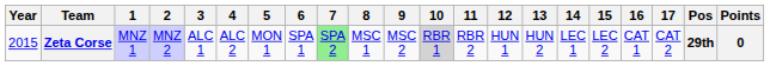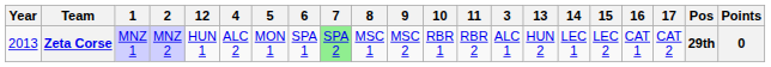 <table class="wikitable" style="text-align:center; font-size:85%">
 <tr>
 <th>Year</th>
 <th>Team</th>
 <th>1</th>
 <th>2</th>
-<th>3</th>
+<th>12</th>
 <th>4</th>
 <th>5</th>
 <th>6</th>
 <th>7</th>
 <th>8</th>
 <th>9</th>
 <th>10</th>
 <th>11</th>
-<th>12</th>
+<th>3</th>
 <th>13</th>
 <th>14</th>
 <th>15</th>
 <th>16</th>
 <th>17</th>
 <th>Pos</th>
 <th>Points</th>
 </tr>
 <tr>
-<td><a href='#'>2015</a></td>
+<td><a href='#'>2013</a></td>
 <th nowrap><a href='#'>Zeta Corse</a></th>
 <td style="background:#CFCFFF;"><a href='#'>MNZ<br>1</a><br></td>
 <td style="background:#CFCFFF;"><a href='#'>MNZ<br>2</a><br></td>
-<td><a href='#'>ALC<br>1</a></td>
+<td><a href='#'>HUN<br>1</a></td>
 <td><a href='#'>ALC<br>2</a></td>
 <td><a href='#'>MON<br>1</a></td>
 <td><a href='#'>SPA<br>1</a></td>
 <td style="background: lightgreen;"><a href='#'>SPA<br>2</a></td>
 <td><a href='#'>MSC<br>1</a></td>
 <td><a href='#'>MSC<br>2</a></td>
-<td style="background: lightgrey;"><a href='#'>RBR<br>1</a></td>
+<td><a href='#'>RBR<br>1</a></td>
 <td><a href='#'>RBR<br>2</a></td>
-<td><a href='#'>HUN<br>1</a></td>
+<td><a href='#'>ALC<br>1</a></td>
 <td><a href='#'>HUN<br>2</a></td>
 <td><a href='#'>LEC<br>1</a></td>
 <td><a href='#'>LEC<br>2</a></td>
 <td><a href='#'>CAT<br>1</a></td>
 <td><a href='#'>CAT<br>2</a></td>
 <th>29th</th>
 <th>0</th>
 </tr>
 </table>
